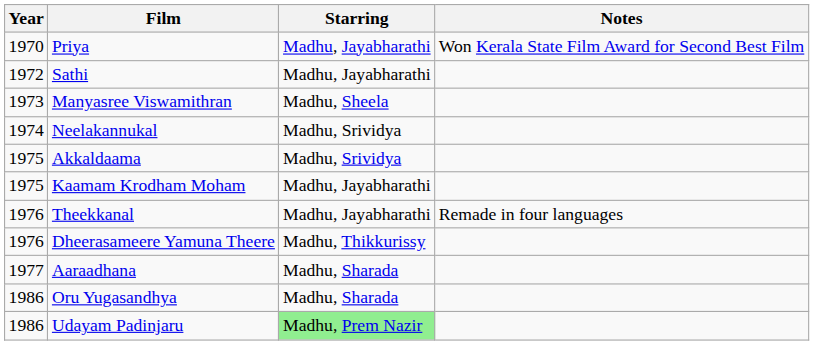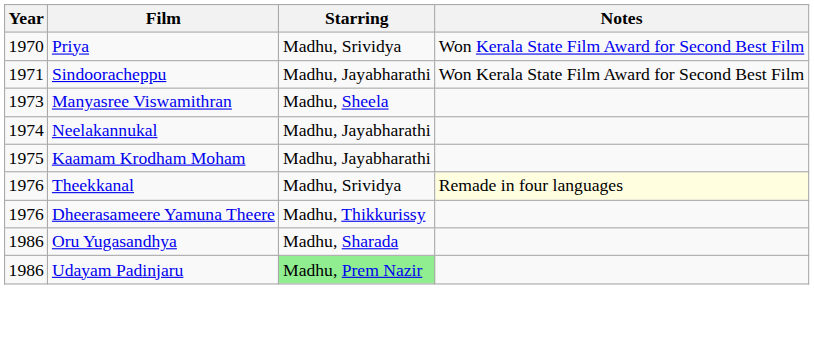 <table class="wikitable sortable">
 <tr>
 <th>Year</th>
 <th>Film</th>
 <th>Starring</th>
 <th>Notes</th>
 </tr>
 <tr>
 <td>1970</td>
 <td><a href='#'>Priya</a></td>
-<td><a href='#'>Madhu</a>, <a href='#'>Jayabharathi</a></td>
+<td>Madhu, Srividya</td>
 <td>Won <a href='#'>Kerala State Film Award for Second Best Film</a></td>
 </tr>
 <tr>
-<td>1972</td>
-<td><a href='#'>Sathi</a></td>
+<td>1971</td>
+<td><a href='#'>Sindooracheppu</a></td>
 <td>Madhu, Jayabharathi</td>
-<td></td>
+<td>Won Kerala State Film Award for Second Best Film</td>
 </tr>
 <tr>
 <td>1973</td>
 <td><a href='#'>Manyasree Viswamithran</a></td>
 <td>Madhu, <a href='#'>Sheela</a></td>
 <td></td>
 </tr>
 <tr>
 <td>1974</td>
 <td><a href='#'>Neelakannukal</a></td>
-<td>Madhu, Srividya</td>
-<td></td>
-</tr>
-<tr>
-<td>1975</td>
-<td><a href='#'>Akkaldaama</a></td>
-<td>Madhu, <a href='#'>Srividya</a></td>
+<td>Madhu, Jayabharathi</td>
 <td></td>
 </tr>
 <tr>
 <td>1975</td>
 <td><a href='#'>Kaamam Krodham Moham</a></td>
 <td>Madhu, Jayabharathi</td>
 </tr>
 <tr>
 <td>1976</td>
 <td><a href='#'>Theekkanal</a></td>
-<td>Madhu, Jayabharathi</td>
-<td>Remade in four languages</td>
+<td>Madhu, Srividya</td>
+<td style="background: lightyellow;">Remade in four languages</td>
 </tr>
 <tr>
 <td>1976</td>
 <td><a href='#'>Dheerasameere Yamuna Theere</a></td>
 <td>Madhu, <a href='#'>Thikkurissy</a></td>
-<td></td>
-</tr>
-<tr>
-<td>1977</td>
-<td><a href='#'>Aaraadhana</a></td>
-<td>Madhu, <a href='#'>Sharada</a></td>
 <td></td>
 </tr>
 <tr>
 <td>1986</td>
 <td><a href='#'>Oru Yugasandhya</a></td>
 <td>Madhu, <a href='#'>Sharada</a></td>
 <td></td>
 </tr>
 <tr>
 <td>1986</td>
 <td><a href='#'>Udayam Padinjaru</a></td>
 <td style="background: lightgreen;">Madhu, <a href='#'>Prem Nazir</a></td>
 </tr>
 </table>
